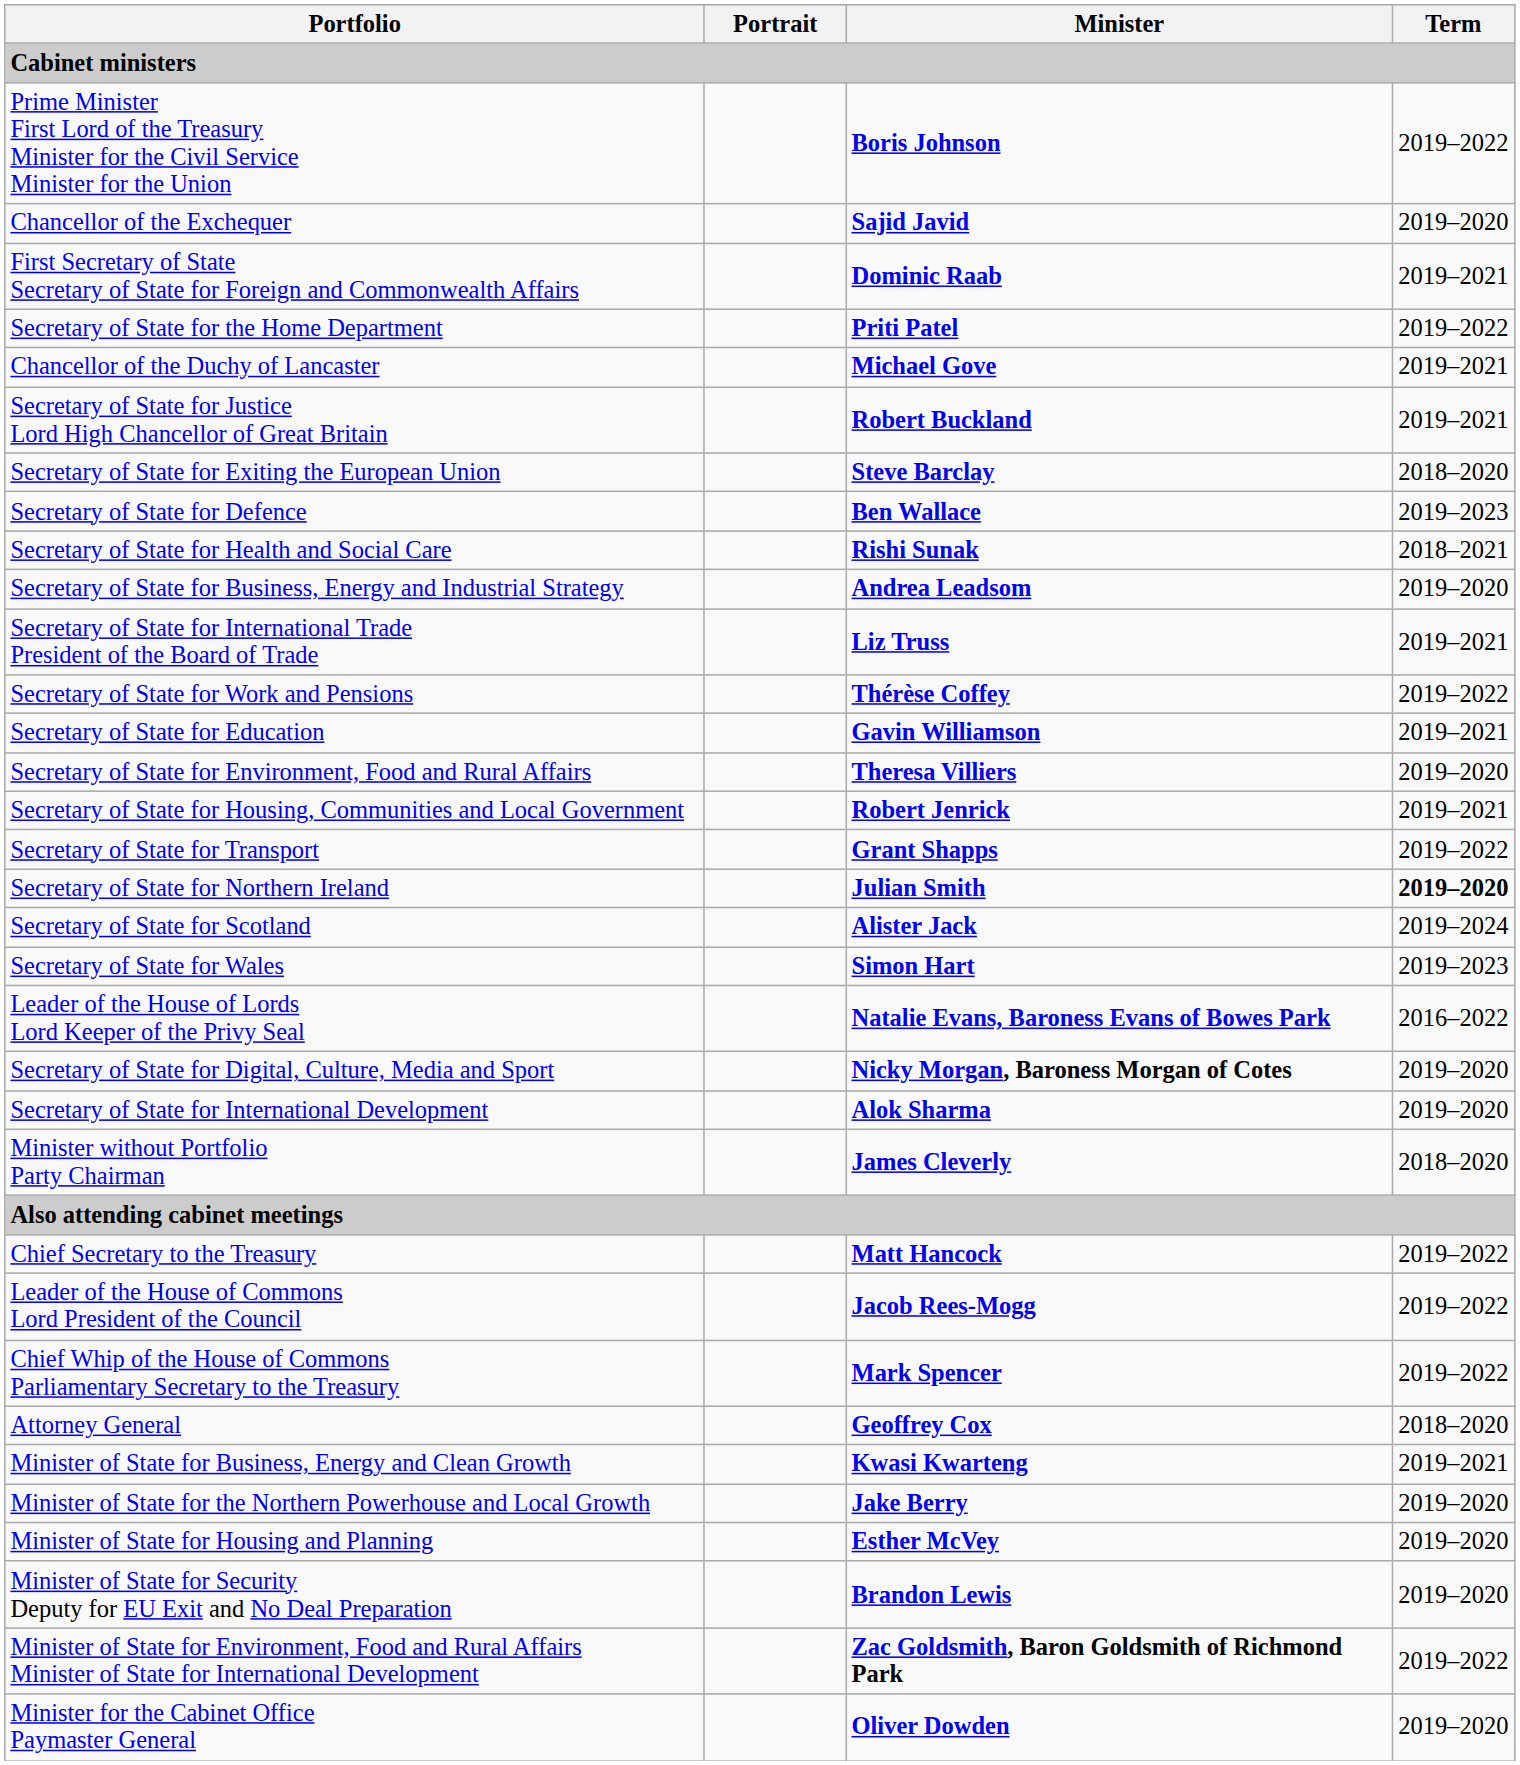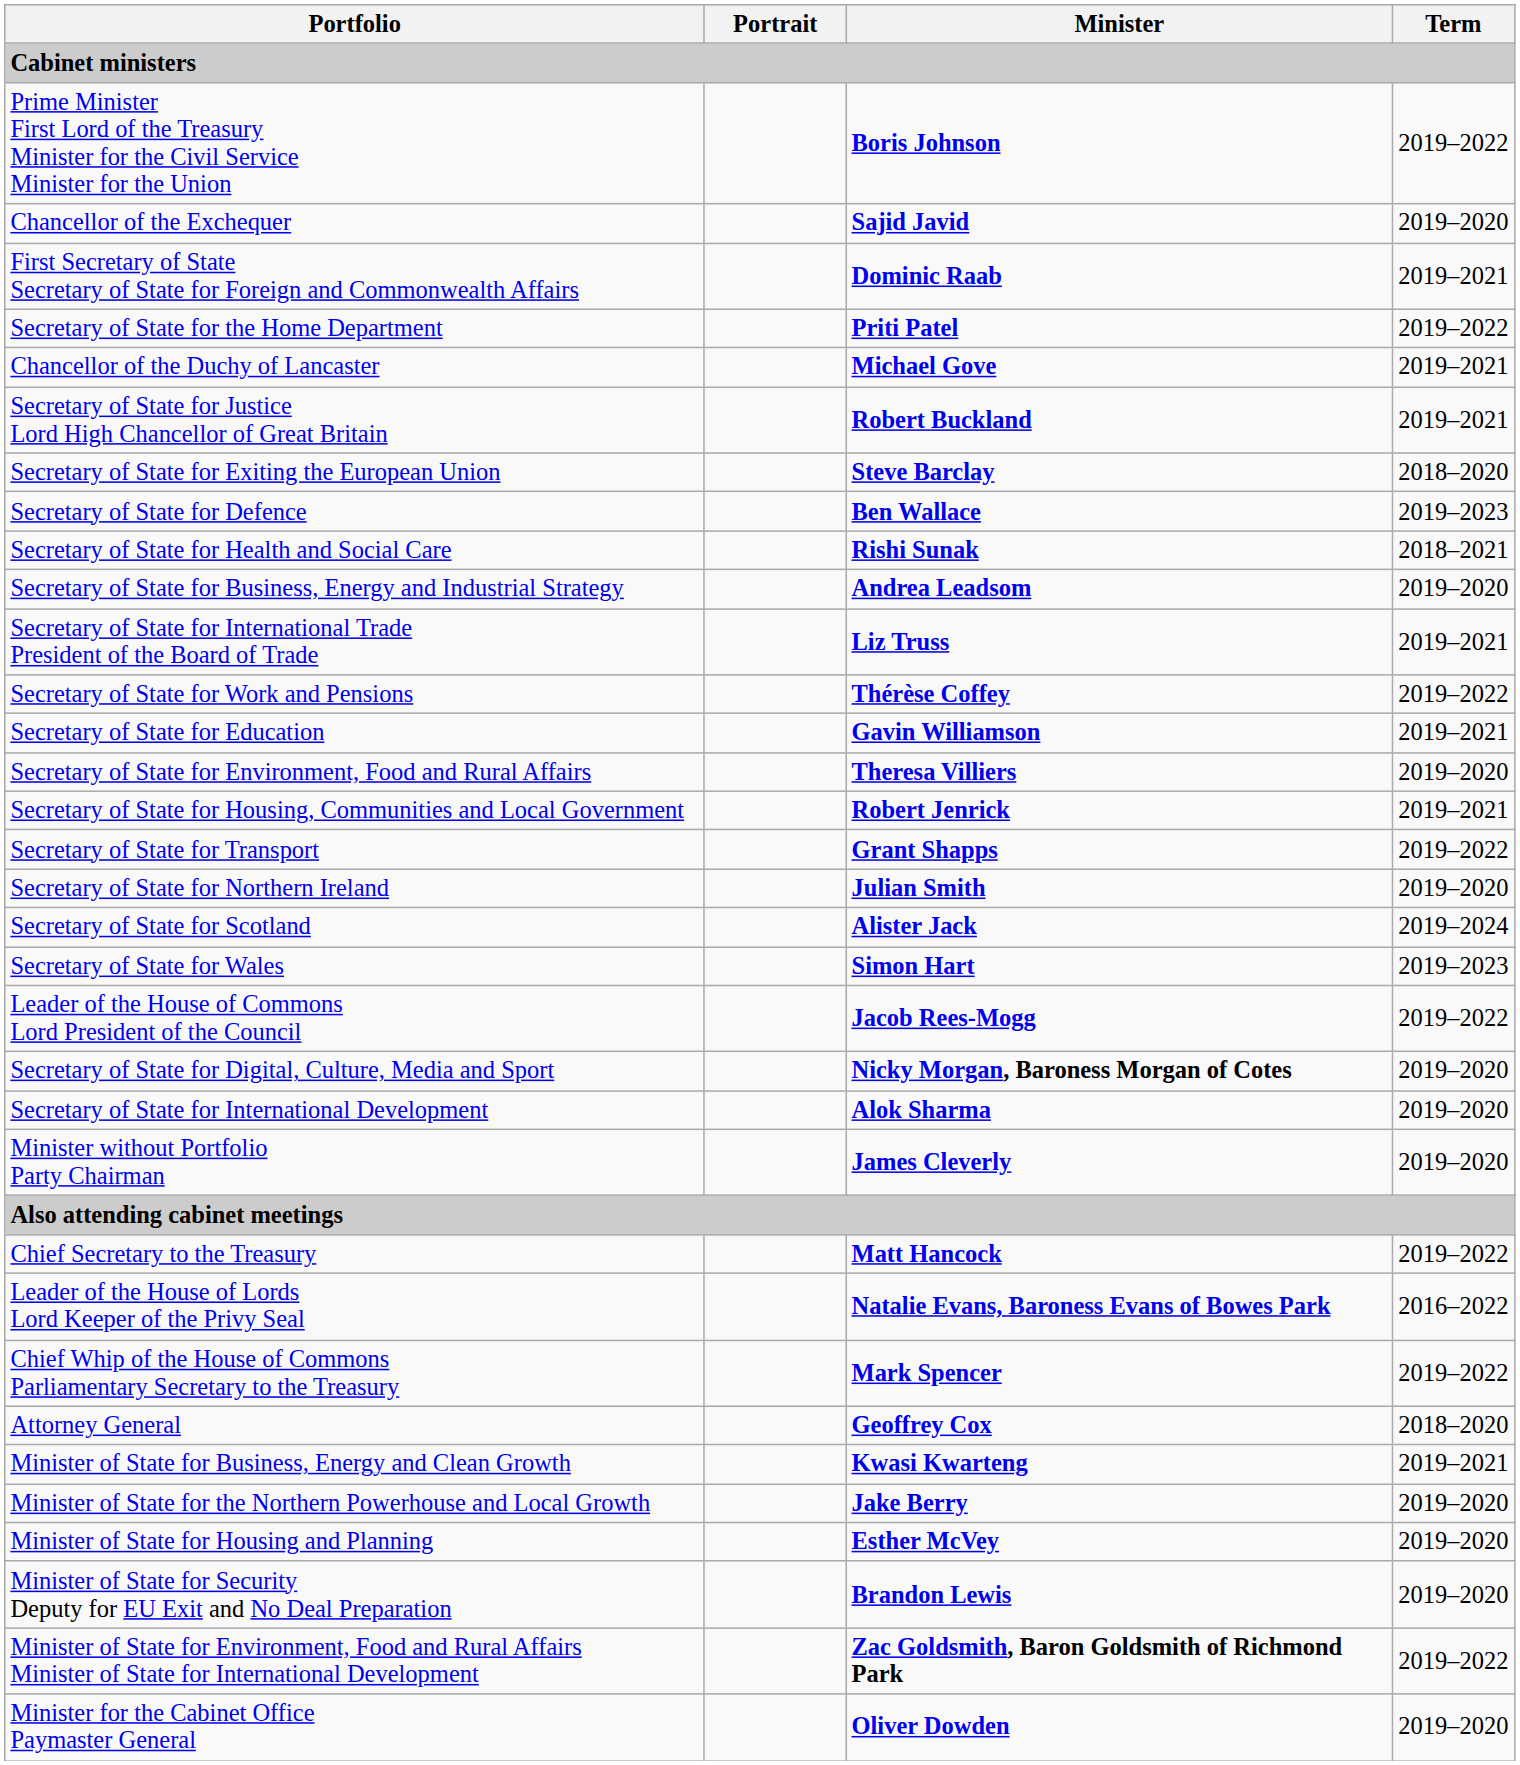 <table class="wikitable">
 <tr>
 <th width=450>Portfolio</th>
 <th width=85>Portrait</th>
 <th width=350>Minister</th>
 <th>Term</th>
 </tr>
 <tr>
 <td style="background:#ccc;" colspan="4"><strong>Cabinet ministers</strong></td>
 </tr>
 <tr>
 <td><a href='#'>Prime Minister</a><br><a href='#'>First Lord of the Treasury</a><br><a href='#'>Minister for the Civil Service</a><br><a href='#'>Minister for the Union</a></td>
 <td></td>
 <td><strong><a href='#'>Boris Johnson</a></strong></td>
 <td>2019–2022</td>
 </tr>
 <tr>
 <td><a href='#'>Chancellor of the Exchequer</a></td>
 <td></td>
 <td><strong><a href='#'>Sajid Javid</a></strong></td>
 <td>2019–2020</td>
 </tr>
 <tr>
 <td><a href='#'>First Secretary of State</a><br><a href='#'>Secretary of State for Foreign and Commonwealth Affairs</a></td>
 <td></td>
 <td><strong><a href='#'>Dominic Raab</a></strong></td>
 <td>2019–2021</td>
 </tr>
 <tr>
 <td><a href='#'>Secretary of State for the Home Department</a></td>
 <td></td>
 <td><strong><a href='#'>Priti Patel</a></strong></td>
 <td>2019–2022</td>
 </tr>
 <tr>
 <td><a href='#'>Chancellor of the Duchy of Lancaster</a></td>
 <td></td>
 <td><strong><a href='#'>Michael Gove</a></strong></td>
 <td>2019–2021</td>
 </tr>
 <tr>
 <td><a href='#'>Secretary of State for Justice</a><br><a href='#'>Lord High Chancellor of Great Britain</a></td>
 <td></td>
 <td><strong><a href='#'>Robert Buckland</a></strong></td>
 <td>2019–2021</td>
 </tr>
 <tr>
 <td><a href='#'>Secretary of State for Exiting the European Union</a></td>
 <td></td>
 <td><strong><a href='#'>Steve Barclay</a></strong></td>
 <td>2018–2020</td>
 </tr>
 <tr>
 <td><a href='#'>Secretary of State for Defence</a></td>
 <td></td>
 <td><strong><a href='#'>Ben Wallace</a></strong></td>
 <td>2019–2023</td>
 </tr>
 <tr>
 <td><a href='#'>Secretary of State for Health and Social Care</a></td>
 <td></td>
 <td><strong><a href='#'>Rishi Sunak</a></strong></td>
 <td>2018–2021</td>
 </tr>
 <tr>
 <td><a href='#'>Secretary of State for Business, Energy and Industrial Strategy</a></td>
 <td></td>
 <td><strong><a href='#'>Andrea Leadsom</a></strong></td>
 <td>2019–2020</td>
 </tr>
 <tr>
 <td><a href='#'>Secretary of State for International Trade</a><br><a href='#'>President of the Board of Trade</a></td>
 <td></td>
 <td><strong><a href='#'>Liz Truss</a></strong></td>
 <td>2019–2021</td>
 </tr>
 <tr>
 <td><a href='#'>Secretary of State for Work and Pensions</a></td>
 <td></td>
 <td><strong><a href='#'>Thérèse Coffey</a></strong></td>
 <td>2019–2022</td>
 </tr>
 <tr>
 <td><a href='#'>Secretary of State for Education</a></td>
 <td></td>
 <td><strong><a href='#'>Gavin Williamson</a></strong></td>
 <td>2019–2021</td>
 </tr>
 <tr>
 <td><a href='#'>Secretary of State for Environment, Food and Rural Affairs</a></td>
 <td></td>
 <td><strong><a href='#'>Theresa Villiers</a></strong></td>
 <td>2019–2020</td>
 </tr>
 <tr>
 <td><a href='#'>Secretary of State for Housing, Communities and Local Government</a></td>
 <td></td>
 <td><strong><a href='#'>Robert Jenrick</a></strong></td>
 <td>2019–2021</td>
 </tr>
 <tr>
 <td><a href='#'>Secretary of State for Transport</a></td>
 <td></td>
 <td><strong><a href='#'>Grant Shapps</a></strong></td>
 <td>2019–2022</td>
 </tr>
 <tr>
 <td><a href='#'>Secretary of State for Northern Ireland</a></td>
 <td></td>
 <td><strong><a href='#'>Julian Smith</a></strong></td>
-<td><strong>2019–2020</strong></td>
+<td>2019–2020</td>
 </tr>
 <tr>
 <td><a href='#'>Secretary of State for Scotland</a></td>
 <td></td>
 <td><strong><a href='#'>Alister Jack</a></strong></td>
 <td>2019–2024</td>
 </tr>
 <tr>
 <td><a href='#'>Secretary of State for Wales</a></td>
 <td></td>
 <td><strong><a href='#'>Simon Hart</a></strong></td>
 <td>2019–2023</td>
 </tr>
 <tr>
-<td><a href='#'>Leader of the House of Lords</a><br><a href='#'>Lord Keeper of the Privy Seal</a></td>
+<td><a href='#'>Leader of the House of Commons</a><br><a href='#'>Lord President of the Council</a></td>
 <td></td>
-<td><strong><a href='#'>Natalie Evans, Baroness Evans of Bowes Park</a></strong></td>
-<td>2016–2022</td>
+<td><strong><a href='#'>Jacob Rees-Mogg</a></strong></td>
+<td>2019–2022</td>
 </tr>
 <tr>
 <td><a href='#'>Secretary of State for Digital, Culture, Media and Sport</a></td>
 <td></td>
 <td><strong><a href='#'>Nicky Morgan</a>, Baroness Morgan of Cotes</strong></td>
 <td>2019–2020</td>
 </tr>
 <tr>
 <td><a href='#'>Secretary of State for International Development</a></td>
 <td></td>
 <td><strong><a href='#'>Alok Sharma</a></strong></td>
 <td>2019–2020</td>
 </tr>
 <tr>
 <td><a href='#'>Minister without Portfolio</a><br><a href='#'>Party Chairman</a></td>
 <td></td>
 <td><strong><a href='#'>James Cleverly</a></strong></td>
-<td>2018–2020</td>
+<td>2019–2020</td>
 </tr>
 <tr>
 <td style="background:#ccc;" colspan="4"><strong>Also attending cabinet meetings</strong></td>
 </tr>
 <tr>
 <td><a href='#'>Chief Secretary to the Treasury</a></td>
 <td></td>
 <td><strong><a href='#'>Matt Hancock</a></strong></td>
 <td>2019–2022</td>
 </tr>
 <tr>
-<td><a href='#'>Leader of the House of Commons</a><br><a href='#'>Lord President of the Council</a></td>
+<td><a href='#'>Leader of the House of Lords</a><br><a href='#'>Lord Keeper of the Privy Seal</a></td>
 <td></td>
-<td><strong><a href='#'>Jacob Rees-Mogg</a></strong></td>
-<td>2019–2022</td>
+<td><strong><a href='#'>Natalie Evans, Baroness Evans of Bowes Park</a></strong></td>
+<td>2016–2022</td>
 </tr>
 <tr>
 <td><a href='#'>Chief Whip of the House of Commons</a><br><a href='#'>Parliamentary Secretary to the Treasury</a></td>
 <td></td>
 <td><strong><a href='#'>Mark Spencer</a></strong></td>
 <td>2019–2022</td>
 </tr>
 <tr>
 <td><a href='#'>Attorney General</a></td>
 <td></td>
 <td><strong><a href='#'>Geoffrey Cox</a></strong></td>
 <td>2018–2020</td>
 </tr>
 <tr>
 <td><a href='#'>Minister of State for Business, Energy and Clean Growth</a></td>
 <td></td>
 <td><strong><a href='#'>Kwasi Kwarteng</a></strong></td>
 <td>2019–2021</td>
 </tr>
 <tr>
 <td><a href='#'>Minister of State for the Northern Powerhouse and Local Growth</a></td>
 <td></td>
 <td><strong><a href='#'>Jake Berry</a></strong></td>
 <td>2019–2020</td>
 </tr>
 <tr>
 <td><a href='#'>Minister of State for Housing and Planning</a></td>
 <td></td>
 <td><strong><a href='#'>Esther McVey</a></strong></td>
 <td>2019–2020</td>
 </tr>
 <tr>
 <td><a href='#'>Minister of State for Security</a><br>Deputy for <a href='#'>EU Exit</a> and <a href='#'>No Deal Preparation</a></td>
 <td></td>
 <td><strong><a href='#'>Brandon Lewis</a></strong></td>
 <td>2019–2020</td>
 </tr>
 <tr>
 <td><a href='#'>Minister of State for Environment, Food and Rural Affairs</a><br><a href='#'>Minister of State for International Development</a></td>
 <td></td>
 <td><strong><a href='#'>Zac Goldsmith</a>, Baron Goldsmith of Richmond Park</strong></td>
 <td>2019–2022</td>
 </tr>
 <tr>
 <td><a href='#'>Minister for the Cabinet Office</a><br><a href='#'>Paymaster General</a></td>
 <td></td>
 <td><strong><a href='#'>Oliver Dowden</a></strong></td>
 <td>2019–2020</td>
 </tr>
 </table>
